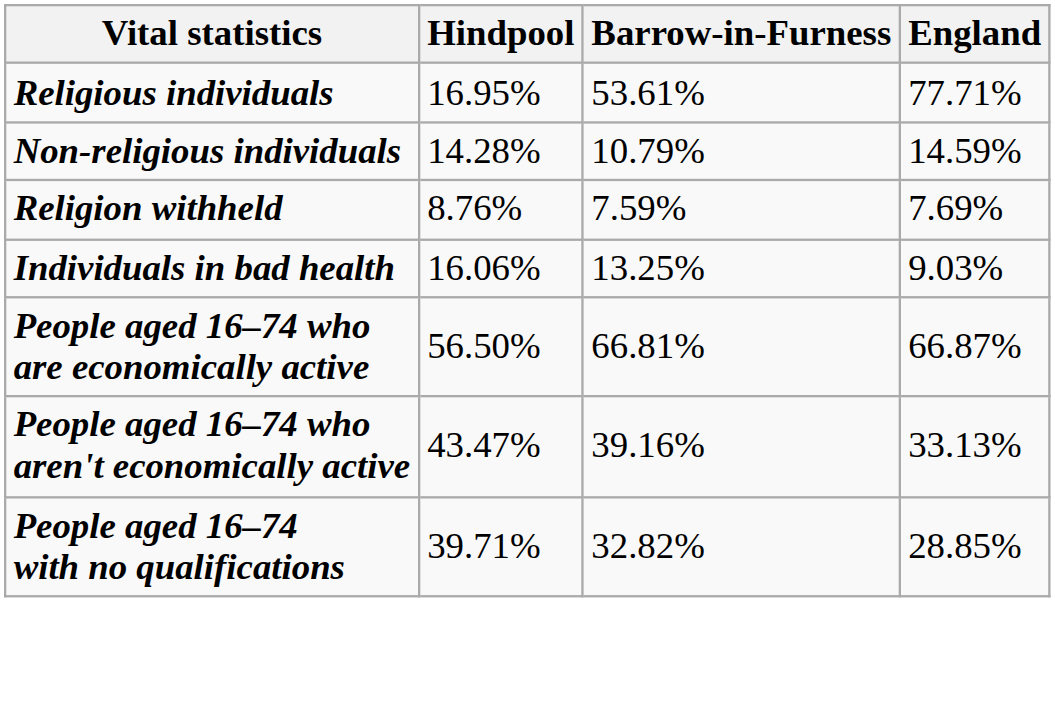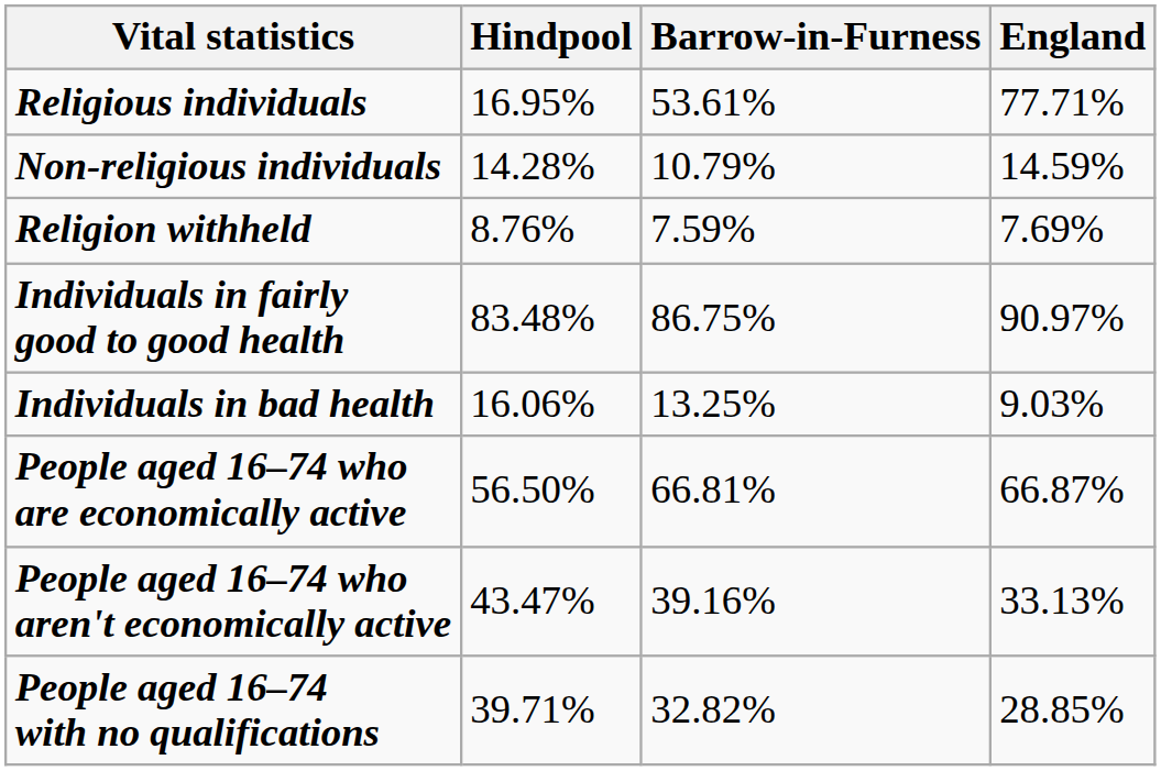 <table class="wikitable">
 <tr>
 <th><strong>Vital statistics</strong> </th>
 <th><strong>Hindpool</strong></th>
 <th><strong>Barrow-in-Furness</strong></th>
 <th><strong>England</strong></th>
 </tr>
 <tr>
 <td><strong><em>Religious individuals</em></strong></td>
 <td>16.95%</td>
 <td>53.61%</td>
 <td>77.71%</td>
 </tr>
 <tr>
 <td><strong><em>Non-religious individuals</em></strong></td>
 <td>14.28%</td>
 <td>10.79%</td>
 <td>14.59%</td>
 </tr>
 <tr>
 <td><strong><em>Religion withheld</em></strong></td>
 <td>8.76%</td>
 <td>7.59%</td>
 <td>7.69%</td>
 </tr>
 <tr>
+<td><strong><em>Individuals in fairly<br>good to good health</em></strong></td>
+<td>83.48%</td>
+<td>86.75%</td>
+<td>90.97%</td>
+</tr>
+<tr>
 <td><strong><em>Individuals in bad health</em></strong></td>
 <td>16.06%</td>
 <td>13.25%</td>
 <td>9.03%</td>
 </tr>
 <tr>
 <td><strong><em>People aged 16–74 who<br>are economically active</em></strong></td>
 <td>56.50%</td>
 <td>66.81%</td>
 <td>66.87%</td>
 </tr>
 <tr>
 <td><strong><em>People aged 16–74 who<br>aren't economically active</em></strong></td>
 <td>43.47%</td>
 <td>39.16%</td>
 <td>33.13%</td>
 </tr>
 <tr>
 <td><strong><em>People aged 16–74<br>with no qualifications</em></strong></td>
 <td>39.71%</td>
 <td>32.82%</td>
 <td>28.85%</td>
 </tr>
 </table>
